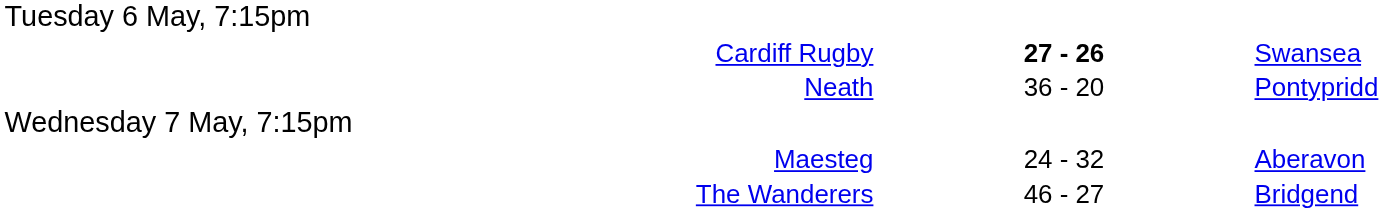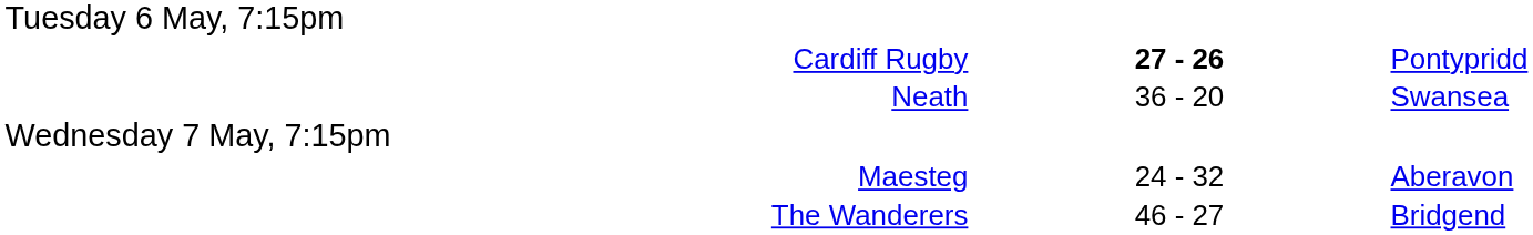 <table style="width:70%;" cellspacing="1">
 <tr>
 <th width=35%></th>
 <th width=15%></th>
 <th></th>
 </tr>
 <tr>
 <td>Tuesday 6 May, 7:15pm</td>
 </tr>
 <tr style=font-size:90%>
 <td align=right><a href='#'>Cardiff Rugby</a></td>
 <td align=center><strong>27 - 26</strong></td>
-<td><a href='#'>Swansea</a></td>
+<td><a href='#'>Pontypridd</a></td>
 </tr>
 <tr style=font-size:90%>
 <td align=right><a href='#'>Neath</a></td>
 <td align=center>36 - 20</td>
-<td><a href='#'>Pontypridd</a></td>
+<td><a href='#'>Swansea</a></td>
 </tr>
 <tr>
 <td>Wednesday 7 May, 7:15pm</td>
 </tr>
 <tr style=font-size:90%>
 <td align=right><a href='#'>Maesteg</a></td>
 <td align=center>24 - 32</td>
 <td><a href='#'>Aberavon</a></td>
 </tr>
 <tr style=font-size:90%>
 <td align=right><a href='#'>The Wanderers</a></td>
 <td align=center>46 - 27</td>
 <td><a href='#'>Bridgend</a></td>
 </tr>
 </table>
